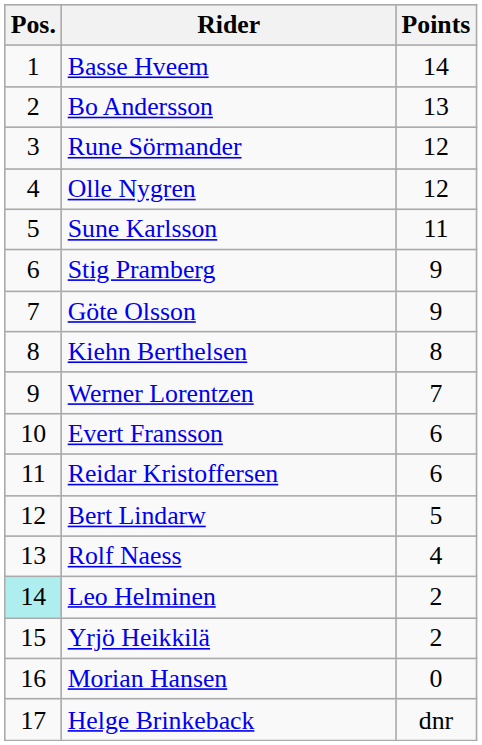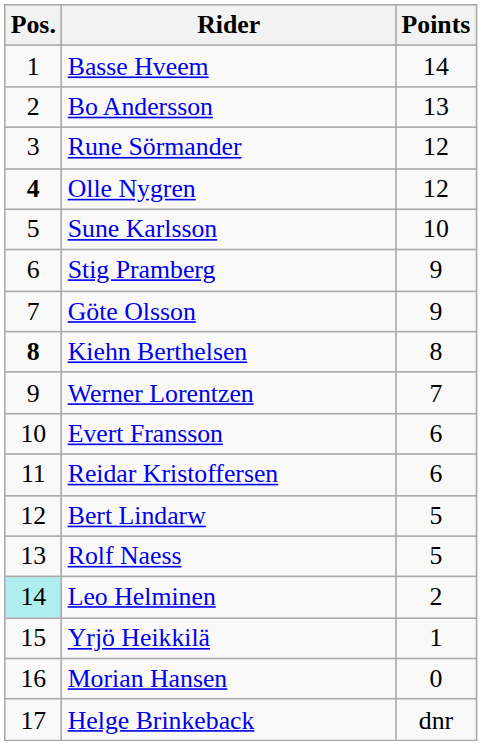 <table class=wikitable>
 <tr>
 <th width=25px>Pos.</th>
 <th width=200px>Rider</th>
 <th width=40px>Points</th>
 </tr>
 <tr align=center >
 <td>1</td>
 <td align=left> <a href='#'>Basse Hveem</a></td>
 <td>14</td>
 </tr>
 <tr align=center >
 <td>2</td>
 <td align=left> <a href='#'>Bo Andersson</a></td>
 <td>13</td>
 </tr>
 <tr align=center >
 <td>3</td>
 <td align=left> <a href='#'>Rune Sörmander</a></td>
 <td>12</td>
 </tr>
 <tr align=center >
-<td>4</td>
+<td><strong>4</strong></td>
 <td align=left> <a href='#'>Olle Nygren</a></td>
 <td>12</td>
 </tr>
 <tr align=center >
 <td>5</td>
 <td align=left> <a href='#'>Sune Karlsson</a></td>
-<td>11</td>
+<td>10</td>
 </tr>
 <tr align=center >
 <td>6</td>
 <td align=left> <a href='#'>Stig Pramberg</a></td>
 <td>9</td>
 </tr>
 <tr align=center >
 <td>7</td>
 <td align=left> <a href='#'>Göte Olsson</a></td>
 <td>9</td>
 </tr>
 <tr align=center >
-<td>8</td>
+<td><strong>8</strong></td>
 <td align=left> <a href='#'>Kiehn Berthelsen</a></td>
 <td>8</td>
 </tr>
 <tr align=center>
 <td>9</td>
 <td align=left> <a href='#'>Werner Lorentzen</a></td>
 <td>7</td>
 </tr>
 <tr align=center>
 <td>10</td>
 <td align=left> <a href='#'>Evert Fransson</a></td>
 <td>6</td>
 </tr>
 <tr align=center>
 <td>11</td>
 <td align=left> <a href='#'>Reidar Kristoffersen</a></td>
 <td>6</td>
 </tr>
 <tr align=center>
 <td>12</td>
 <td align=left> <a href='#'>Bert Lindarw</a></td>
 <td>5</td>
 </tr>
 <tr align=center>
 <td>13</td>
 <td align=left> <a href='#'>Rolf Naess</a></td>
-<td>4</td>
+<td>5</td>
 </tr>
 <tr align=center>
 <td style="background: paleturquoise;">14</td>
 <td align=left> <a href='#'>Leo Helminen</a></td>
 <td>2</td>
 </tr>
 <tr align=center>
 <td>15</td>
 <td align=left> <a href='#'>Yrjö Heikkilä</a></td>
-<td>2</td>
+<td>1</td>
 </tr>
 <tr align=center>
 <td>16</td>
 <td align=left> <a href='#'>Morian Hansen</a></td>
 <td>0</td>
 </tr>
 <tr align=center>
 <td>17</td>
 <td align=left> <a href='#'>Helge Brinkeback</a></td>
 <td>dnr</td>
 </tr>
 </table>
